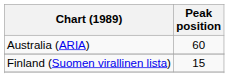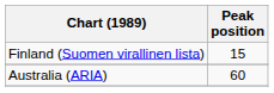 <table class="wikitable sortable">
 <tr>
 <th>Chart (1989)</th>
 <th align="center">Peak<br>position</th>
 </tr>
 <tr>
-<td align="left">Australia (<a href='#'>ARIA</a>)</td>
-<td align="center">60</td>
+<td align="left">Finland (<a href='#'>Suomen virallinen lista</a>)</td>
+<td align="center">15</td>
 </tr>
 <tr>
 </tr>
 <tr>
-<td align="left">Finland (<a href='#'>Suomen virallinen lista</a>)</td>
-<td align="center">15</td>
+<td align="left">Australia (<a href='#'>ARIA</a>)</td>
+<td align="center">60</td>
 </tr>
 <tr>
 </tr>
 <tr>
 </tr>
 <tr>
 </tr>
 <tr>
 </tr>
 <tr>
 </tr>
 </table>
